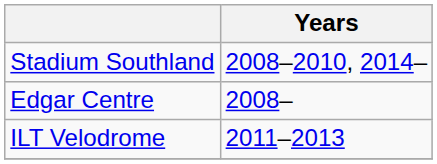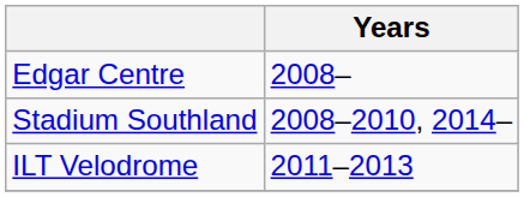 <table class="wikitable collapsible">
 <tr>
 <th></th>
 <th>Years</th>
 </tr>
 <tr>
+<td><a href='#'>Edgar Centre</a></td>
+<td><a href='#'>2008</a>–</td>
+</tr>
+<tr>
 <td><a href='#'>Stadium Southland</a></td>
 <td><a href='#'>2008</a>–<a href='#'>2010</a>, <a href='#'>2014</a>–</td>
-</tr>
-<tr>
-<td><a href='#'>Edgar Centre</a></td>
-<td><a href='#'>2008</a>–</td>
 </tr>
 <tr>
 <td><a href='#'>ILT Velodrome</a></td>
 <td><a href='#'>2011</a>–<a href='#'>2013</a></td>
 </tr>
 <tr>
 </tr>
 </table>
